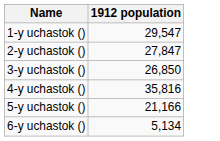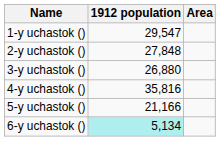 <table class="wikitable sortable">
 <tr>
 <th>Name</th>
 <th>1912 population</th>
+<th>Area</th>
 </tr>
 <tr>
 <td>1-y uchastok ()</td>
 <td align="right">29,547</td>
+<td></td>
 </tr>
 <tr>
 <td>2-y uchastok ()</td>
-<td align="right">27,847</td>
+<td align="right">27,848</td>
+<td></td>
 </tr>
 <tr>
 <td>3-y uchastok ()</td>
-<td align="right">26,850</td>
+<td align="right">26,880</td>
+<td></td>
 </tr>
 <tr>
 <td>4-y uchastok ()</td>
 <td align="right">35,816</td>
+<td></td>
 </tr>
 <tr>
 <td>5-y uchastok ()</td>
 <td align="right">21,166</td>
+<td></td>
 </tr>
 <tr>
 <td>6-y uchastok ()</td>
-<td align="right">5,134</td>
+<td align="right" style="background: paleturquoise;">5,134</td>
+<td></td>
 </tr>
 </table>
